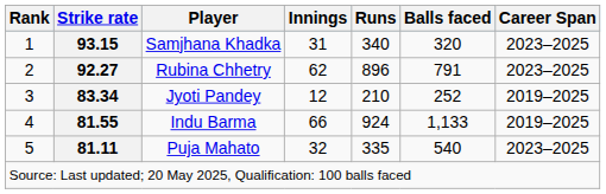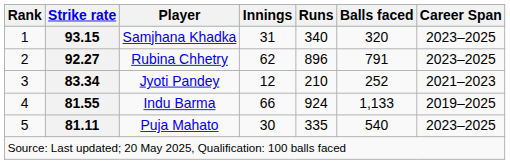 <table class="wikitable" style="text-align: center;">
 <tr style="background:#87cefa;">
 <th>Rank</th>
 <th><a href='#'>Strike rate</a></th>
 <th>Player</th>
 <th>Innings</th>
 <th>Runs</th>
 <th>Balls faced</th>
 <th>Career Span</th>
 </tr>
 <tr>
 <td>1</td>
 <th>93.15</th>
 <td><a href='#'>Samjhana Khadka</a></td>
 <td>31</td>
 <td>340</td>
 <td>320</td>
 <td>2023–2025</td>
 </tr>
 <tr>
 <td>2</td>
 <th>92.27</th>
 <td><a href='#'>Rubina Chhetry</a></td>
 <td>62</td>
 <td>896</td>
 <td>791</td>
 <td>2023–2025</td>
 </tr>
 <tr>
 <td>3</td>
 <th>83.34</th>
 <td><a href='#'>Jyoti Pandey</a></td>
 <td>12</td>
 <td>210</td>
 <td>252</td>
-<td>2019–2025</td>
+<td>2021–2023</td>
 </tr>
 <tr>
 <td>4</td>
 <th>81.55</th>
 <td><a href='#'>Indu Barma</a></td>
 <td>66</td>
 <td>924</td>
 <td>1,133</td>
 <td>2019–2025</td>
 </tr>
 <tr>
 <td>5</td>
 <th>81.11</th>
 <td><a href='#'>Puja Mahato</a></td>
-<td>32</td>
+<td>30</td>
 <td>335</td>
 <td>540</td>
 <td>2023–2025</td>
 </tr>
 <tr>
 <td colspan="7" style="text-align:left;"><small>Source:  Last updated; 20 May 2025, Qualification: 100 balls faced</small></td>
 </tr>
 </table>
